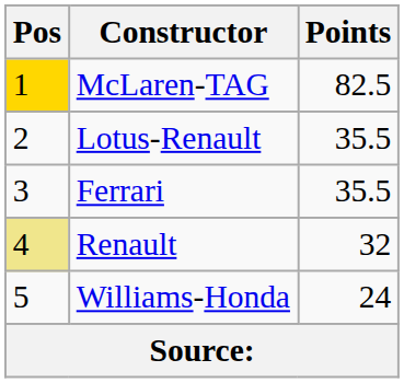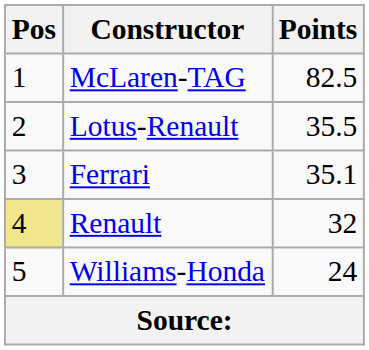 <table class="wikitable" style="font-size: 95%;">
 <tr>
 <th>Pos</th>
 <th>Constructor</th>
 <th>Points</th>
 </tr>
 <tr>
-<td style="background: gold;">1</td>
+<td>1</td>
 <td> <a href='#'>McLaren</a>-<a href='#'>TAG</a></td>
 <td align="right">82.5</td>
 </tr>
 <tr>
 <td>2</td>
 <td> <a href='#'>Lotus</a>-<a href='#'>Renault</a></td>
 <td align="right">35.5</td>
 </tr>
 <tr>
 <td>3</td>
 <td> <a href='#'>Ferrari</a></td>
-<td align="right">35.5</td>
+<td align="right">35.1</td>
 </tr>
 <tr>
 <td style="background: khaki;">4</td>
 <td> <a href='#'>Renault</a></td>
 <td align="right">32</td>
 </tr>
 <tr>
 <td>5</td>
 <td> <a href='#'>Williams</a>-<a href='#'>Honda</a></td>
 <td align="right">24</td>
 </tr>
 <tr>
 <th colspan=4>Source:</th>
 </tr>
 </table>
